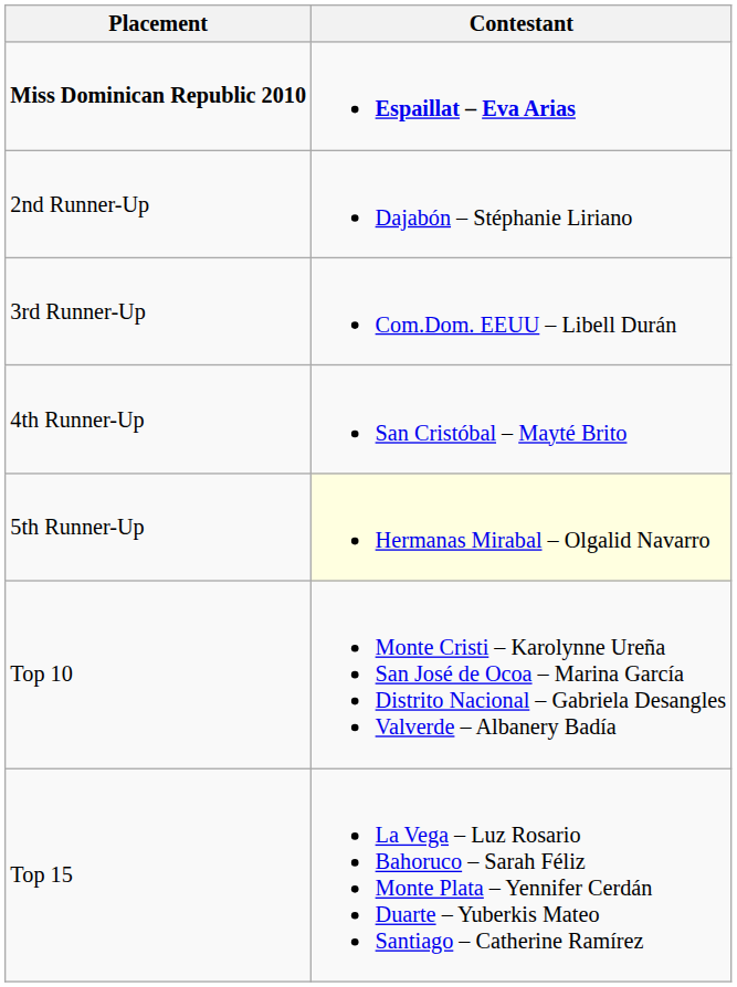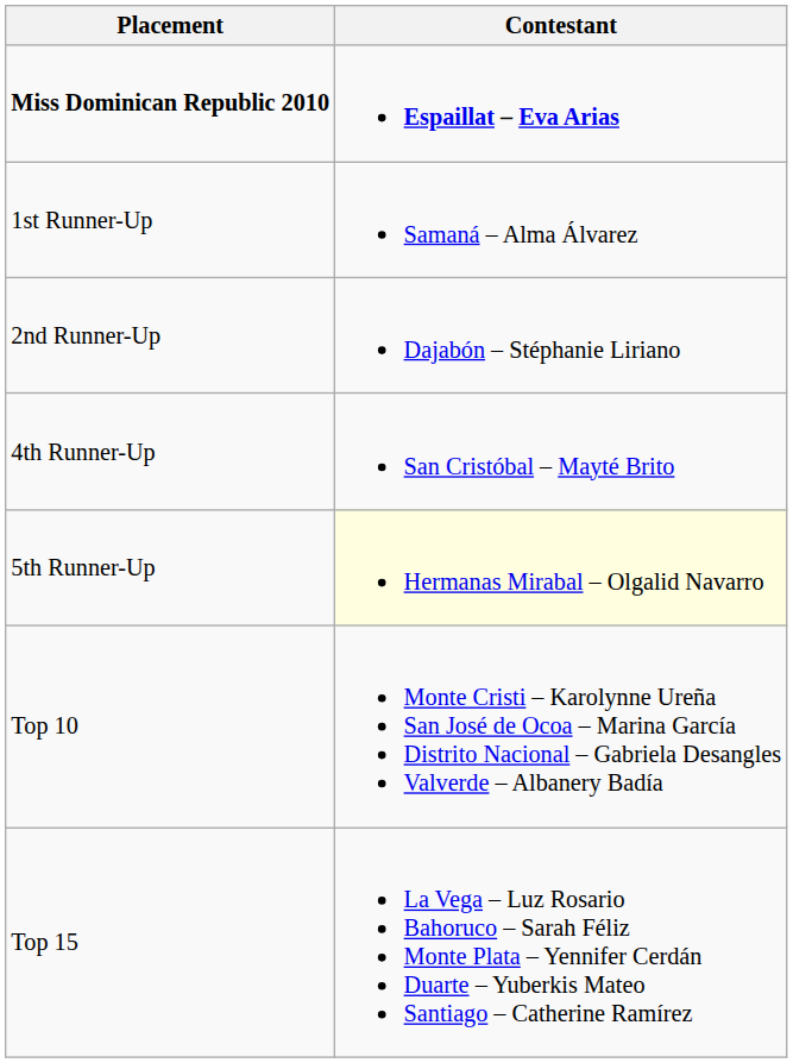 <table class="wikitable sortable" style="font-size: 95%;">
 <tr>
 <th>Placement</th>
 <th>Contestant</th>
 </tr>
 <tr>
 <td><strong>Miss Dominican Republic 2010</strong></td>
 <td><br><ul><li><strong><a href='#'>Espaillat</a> – <a href='#'>Eva Arias</a></strong></li></ul></td>
 </tr>
 <tr>
+<td>1st Runner-Up</td>
+<td><br><ul><li><a href='#'>Samaná</a> – Alma Álvarez</li></ul></td>
+</tr>
+<tr>
 <td>2nd Runner-Up</td>
 <td><br><ul><li><a href='#'>Dajabón</a> – Stéphanie Liriano</li></ul></td>
-</tr>
-<tr>
-<td>3rd Runner-Up</td>
-<td><br><ul><li><a href='#'>Com.Dom. EEUU</a> – Libell Durán</li></ul></td>
 </tr>
 <tr>
 <td>4th Runner-Up</td>
 <td><br><ul><li><a href='#'>San Cristóbal</a> – <a href='#'>Mayté Brito</a></li></ul></td>
 </tr>
 <tr>
 <td>5th Runner-Up</td>
 <td style="background: lightyellow;"><br><ul><li><a href='#'>Hermanas Mirabal</a> – Olgalid Navarro</li></ul></td>
 </tr>
 <tr>
 <td>Top 10</td>
 <td><br><ul><li><a href='#'>Monte Cristi</a> – Karolynne Ureña</li><li><a href='#'>San José de Ocoa</a> – Marina García</li><li><a href='#'>Distrito Nacional</a> – Gabriela  Desangles</li><li><a href='#'>Valverde</a> – Albanery Badía</li></ul></td>
 </tr>
 <tr>
 <td>Top 15</td>
 <td><br><ul><li><a href='#'>La Vega</a> – Luz Rosario</li><li><a href='#'>Bahoruco</a> – Sarah Féliz</li><li><a href='#'>Monte Plata</a> – Yennifer Cerdán</li><li><a href='#'>Duarte</a> – Yuberkis Mateo</li><li><a href='#'>Santiago</a> – Catherine Ramírez</li></ul></td>
 </tr>
 </table>
